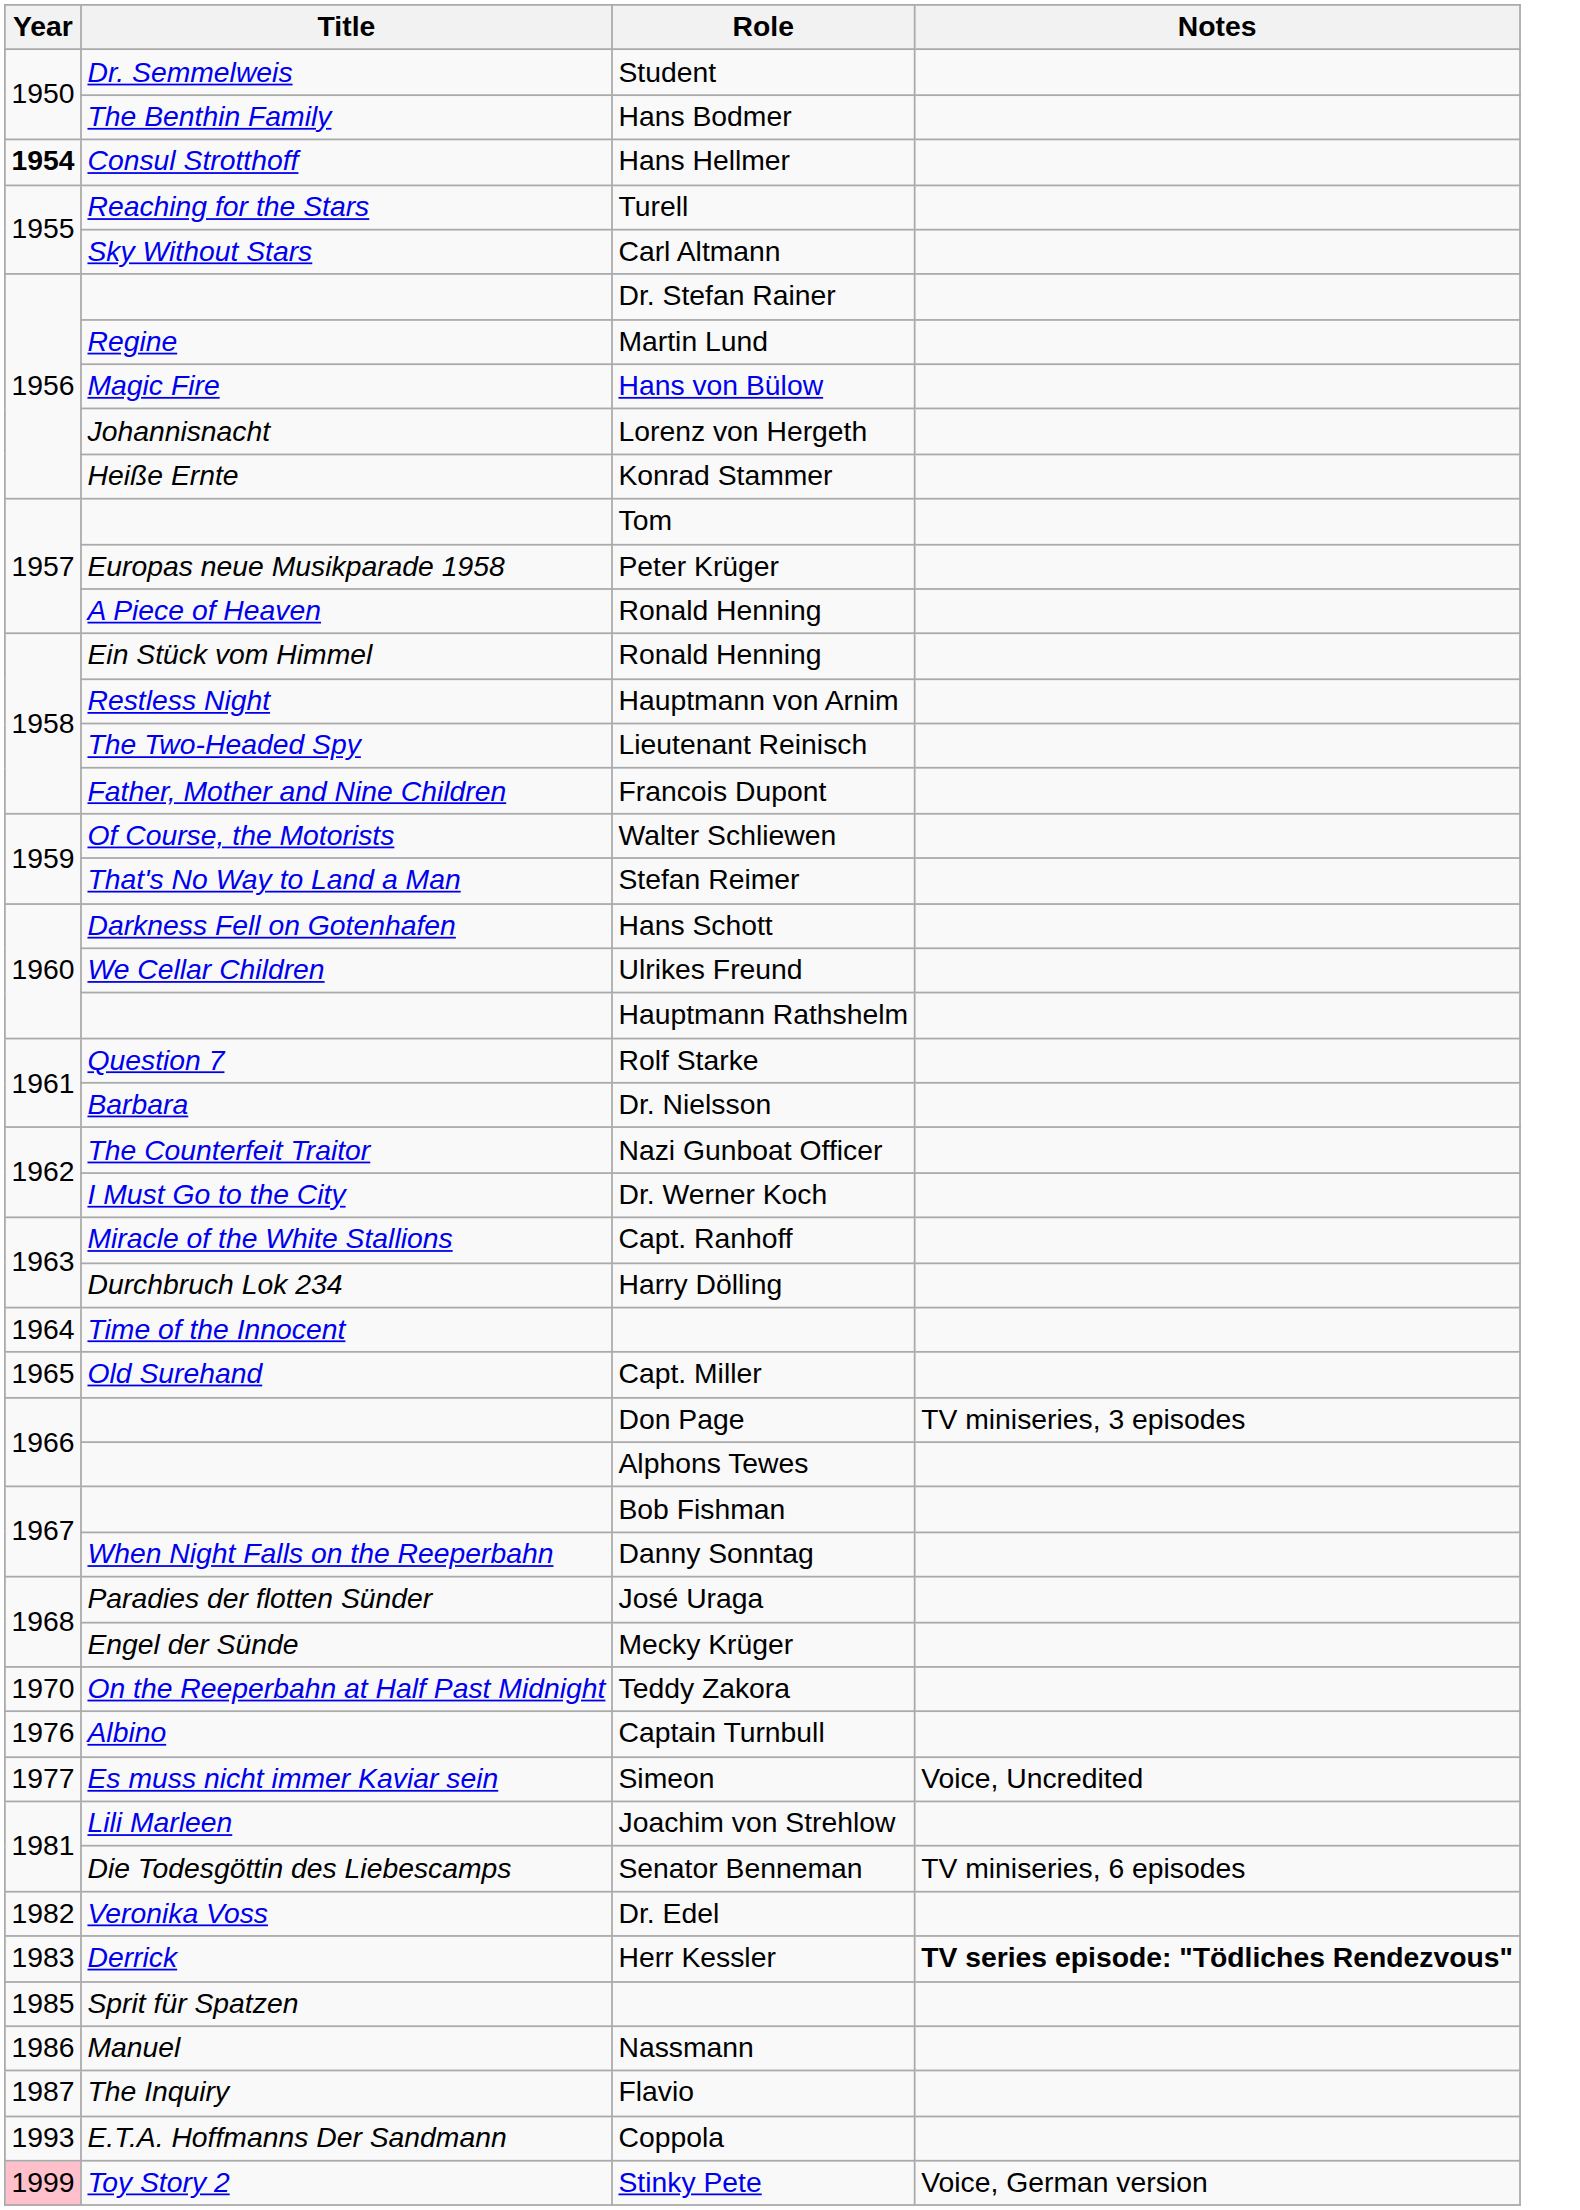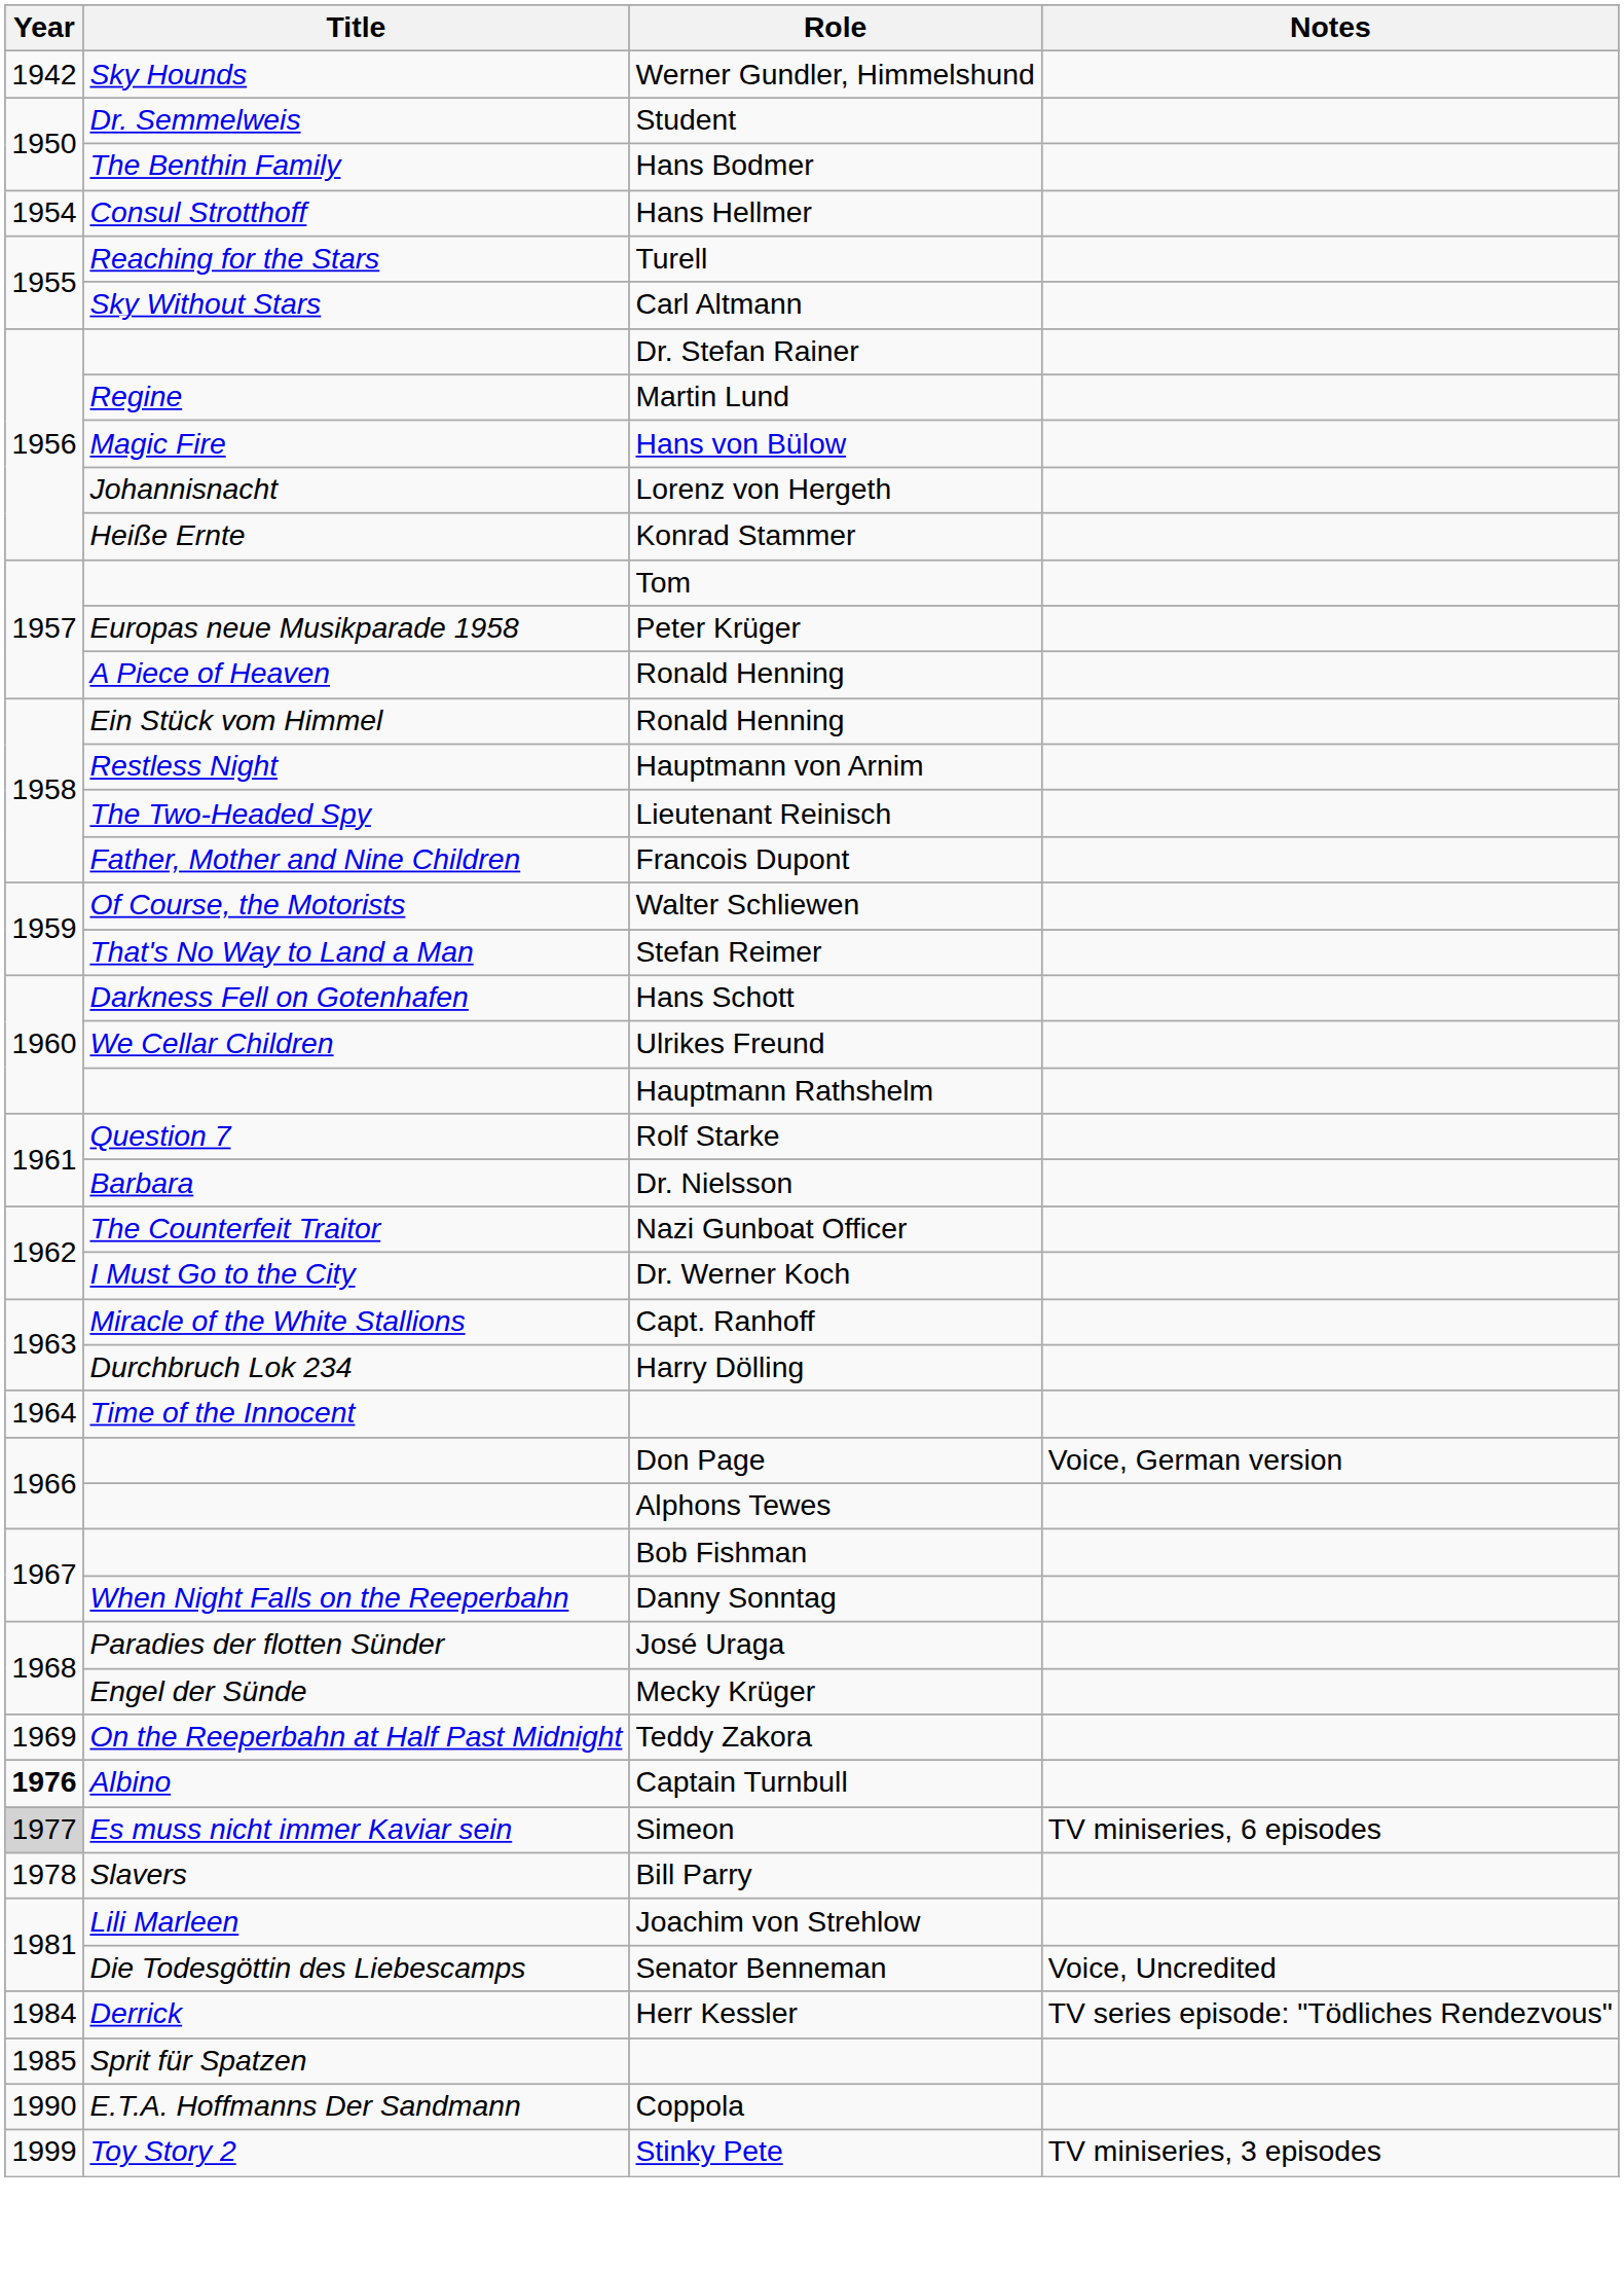 <table class="wikitable sortable">
 <tr>
 <th>Year</th>
 <th>Title</th>
 <th>Role</th>
 <th class = "unsortable">Notes</th>
+</tr>
+<tr>
+<td>1942</td>
+<td><em><a href='#'>Sky Hounds</a></em></td>
+<td>Werner Gundler, Himmelshund</td>
+<td></td>
 </tr>
 <tr>
 <td rowspan=2>1950</td>
 <td><em><a href='#'>Dr. Semmelweis</a></em></td>
 <td>Student</td>
 <td></td>
 </tr>
 <tr>
 <td><em><a href='#'>The Benthin Family</a></em></td>
 <td>Hans Bodmer</td>
 <td></td>
 </tr>
 <tr>
-<td><strong>1954</strong></td>
+<td>1954</td>
 <td><em><a href='#'>Consul Strotthoff</a></em></td>
 <td>Hans Hellmer</td>
 <td></td>
 </tr>
 <tr>
 <td rowspan=2>1955</td>
 <td><em><a href='#'>Reaching for the Stars</a></em></td>
 <td>Turell</td>
 <td></td>
 </tr>
 <tr>
 <td><em><a href='#'>Sky Without Stars</a></em></td>
 <td>Carl Altmann</td>
 <td></td>
 </tr>
 <tr>
 <td rowspan=5>1956</td>
 <td><em></em></td>
 <td>Dr. Stefan Rainer</td>
 <td></td>
 </tr>
 <tr>
 <td><em><a href='#'>Regine</a></em></td>
 <td>Martin Lund</td>
 <td></td>
 </tr>
 <tr>
 <td><em><a href='#'>Magic Fire</a></em></td>
 <td><a href='#'>Hans von Bülow</a></td>
 <td></td>
 </tr>
 <tr>
 <td><em>Johannisnacht</em></td>
 <td>Lorenz von Hergeth</td>
 <td></td>
 </tr>
 <tr>
 <td><em>Heiße Ernte</em></td>
 <td>Konrad Stammer</td>
 <td></td>
 </tr>
 <tr>
 <td rowspan=3>1957</td>
 <td><em></em></td>
 <td>Tom</td>
 <td></td>
 </tr>
 <tr>
 <td><em>Europas neue Musikparade 1958</em></td>
 <td>Peter Krüger</td>
 <td></td>
 </tr>
 <tr>
 <td><em><a href='#'>A Piece of Heaven</a></em></td>
 <td>Ronald Henning</td>
 <td></td>
 </tr>
 <tr>
 <td rowspan=4>1958</td>
 <td><em>Ein Stück vom Himmel</em></td>
 <td>Ronald Henning</td>
 <td></td>
 </tr>
 <tr>
 <td><em><a href='#'>Restless Night</a></em></td>
 <td>Hauptmann von Arnim</td>
 <td></td>
 </tr>
 <tr>
 <td><em><a href='#'>The Two-Headed Spy</a></em></td>
 <td>Lieutenant Reinisch</td>
 <td></td>
 </tr>
 <tr>
 <td><em><a href='#'>Father, Mother and Nine Children</a></em></td>
 <td>Francois Dupont</td>
 <td></td>
 </tr>
 <tr>
 <td rowspan=2>1959</td>
 <td><em><a href='#'>Of Course, the Motorists</a></em></td>
 <td>Walter Schliewen</td>
 <td></td>
 </tr>
 <tr>
 <td><em><a href='#'>That's No Way to Land a Man</a></em></td>
 <td>Stefan Reimer</td>
 <td></td>
 </tr>
 <tr>
 <td rowspan=3>1960</td>
 <td><em><a href='#'>Darkness Fell on Gotenhafen</a></em></td>
 <td>Hans Schott</td>
 <td></td>
 </tr>
 <tr>
 <td><em><a href='#'>We Cellar Children</a></em></td>
 <td>Ulrikes Freund</td>
 <td></td>
 </tr>
 <tr>
 <td><em></em></td>
 <td>Hauptmann Rathshelm</td>
 <td></td>
 </tr>
 <tr>
 <td rowspan=2>1961</td>
 <td><em><a href='#'>Question 7</a></em></td>
 <td>Rolf Starke</td>
 <td></td>
 </tr>
 <tr>
 <td><em><a href='#'>Barbara</a></em></td>
 <td>Dr. Nielsson</td>
 <td></td>
 </tr>
 <tr>
 <td rowspan=2>1962</td>
 <td><em><a href='#'>The Counterfeit Traitor</a></em></td>
 <td>Nazi Gunboat Officer</td>
 <td></td>
 </tr>
 <tr>
 <td><em><a href='#'>I Must Go to the City</a></em></td>
 <td>Dr. Werner Koch</td>
 <td></td>
 </tr>
 <tr>
 <td rowspan=2>1963</td>
 <td><em><a href='#'>Miracle of the White Stallions</a></em></td>
 <td>Capt. Ranhoff</td>
 <td></td>
 </tr>
 <tr>
 <td><em>Durchbruch Lok 234</em></td>
 <td>Harry Dölling</td>
 <td></td>
 </tr>
 <tr>
 <td>1964</td>
 <td><em><a href='#'>Time of the Innocent</a></em></td>
 <td></td>
 <td></td>
 </tr>
 <tr>
-<td>1965</td>
-<td><em><a href='#'>Old Surehand</a></em></td>
-<td>Capt. Miller</td>
-<td></td>
-</tr>
-<tr>
 <td rowspan=2>1966</td>
 <td><em></em></td>
 <td>Don Page</td>
-<td>TV miniseries, 3 episodes</td>
+<td>Voice, German version</td>
 </tr>
 <tr>
 <td><em></em></td>
 <td>Alphons Tewes</td>
 <td></td>
 </tr>
 <tr>
 <td rowspan=2>1967</td>
 <td><em></em></td>
 <td>Bob Fishman</td>
 <td></td>
 </tr>
 <tr>
 <td><em><a href='#'>When Night Falls on the Reeperbahn</a></em></td>
 <td>Danny Sonntag</td>
 <td></td>
 </tr>
 <tr>
 <td rowspan=2>1968</td>
 <td><em>Paradies der flotten Sünder</em></td>
 <td>José Uraga</td>
 <td></td>
 </tr>
 <tr>
 <td><em>Engel der Sünde</em></td>
 <td>Mecky Krüger</td>
 <td></td>
 </tr>
 <tr>
-<td>1970</td>
+<td>1969</td>
 <td><em><a href='#'>On the Reeperbahn at Half Past Midnight</a></em></td>
 <td>Teddy Zakora</td>
 <td></td>
 </tr>
 <tr>
-<td>1976</td>
+<td><strong>1976</strong></td>
 <td><em><a href='#'>Albino</a></em></td>
 <td>Captain Turnbull</td>
 <td></td>
 </tr>
 <tr>
-<td>1977</td>
+<td style="background: lightgrey;">1977</td>
 <td><em><a href='#'>Es muss nicht immer Kaviar sein</a></em></td>
 <td>Simeon</td>
-<td>Voice, Uncredited</td>
+<td>TV miniseries, 6 episodes</td>
+</tr>
+<tr>
+<td>1978</td>
+<td><em>Slavers</em></td>
+<td>Bill Parry</td>
+<td></td>
 </tr>
 <tr>
 <td rowspan=2>1981</td>
 <td><em><a href='#'>Lili Marleen</a></em></td>
 <td>Joachim von Strehlow</td>
 <td></td>
 </tr>
 <tr>
 <td><em>Die Todesgöttin des Liebescamps</em></td>
 <td>Senator Benneman</td>
-<td>TV miniseries, 6 episodes</td>
+<td>Voice, Uncredited</td>
 </tr>
 <tr>
-<td>1982</td>
-<td><em><a href='#'>Veronika Voss</a></em></td>
-<td>Dr. Edel</td>
-<td></td>
-</tr>
-<tr>
-<td>1983</td>
+<td>1984</td>
 <td><em><a href='#'>Derrick</a></em></td>
 <td>Herr Kessler</td>
-<td><strong>TV series episode: "Tödliches Rendezvous"</strong></td>
+<td>TV series episode: "Tödliches Rendezvous"</td>
 </tr>
 <tr>
 <td>1985</td>
 <td><em>Sprit für Spatzen</em></td>
 <td></td>
 <td></td>
 </tr>
 <tr>
-<td>1986</td>
-<td><em>Manuel</em></td>
-<td>Nassmann</td>
-<td></td>
-</tr>
-<tr>
-<td>1987</td>
-<td><em>The Inquiry</em></td>
-<td>Flavio</td>
-<td></td>
-</tr>
-<tr>
-<td>1993</td>
+<td>1990</td>
 <td><em>E.T.A. Hoffmanns Der Sandmann</em></td>
 <td>Coppola</td>
 <td></td>
 </tr>
 <tr>
-<td style="background: pink;">1999</td>
+<td>1999</td>
 <td><em><a href='#'>Toy Story 2</a></em></td>
 <td><a href='#'>Stinky Pete</a></td>
-<td>Voice, German version</td>
+<td>TV miniseries, 3 episodes</td>
 </tr>
 </table>
